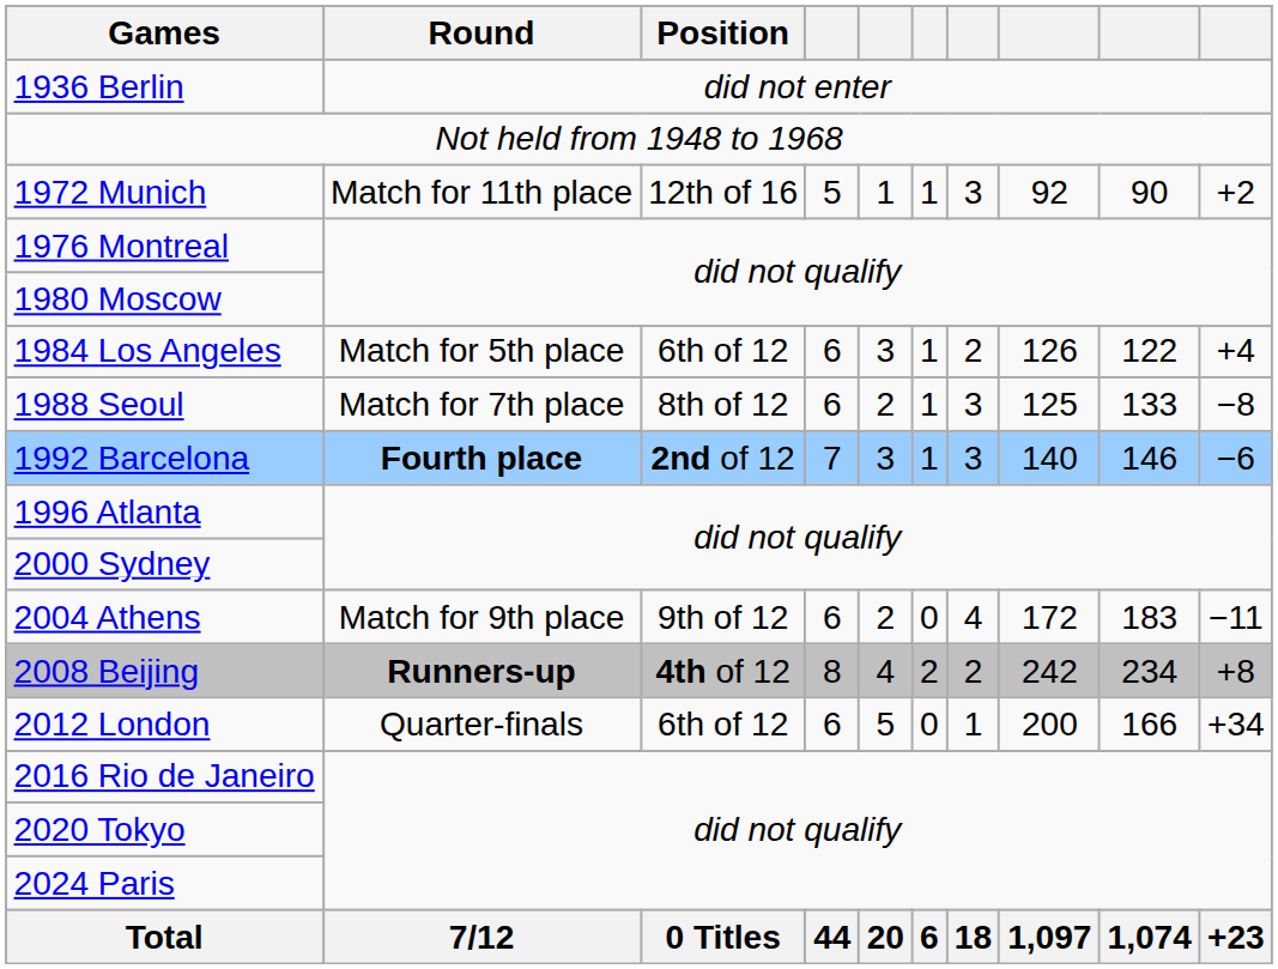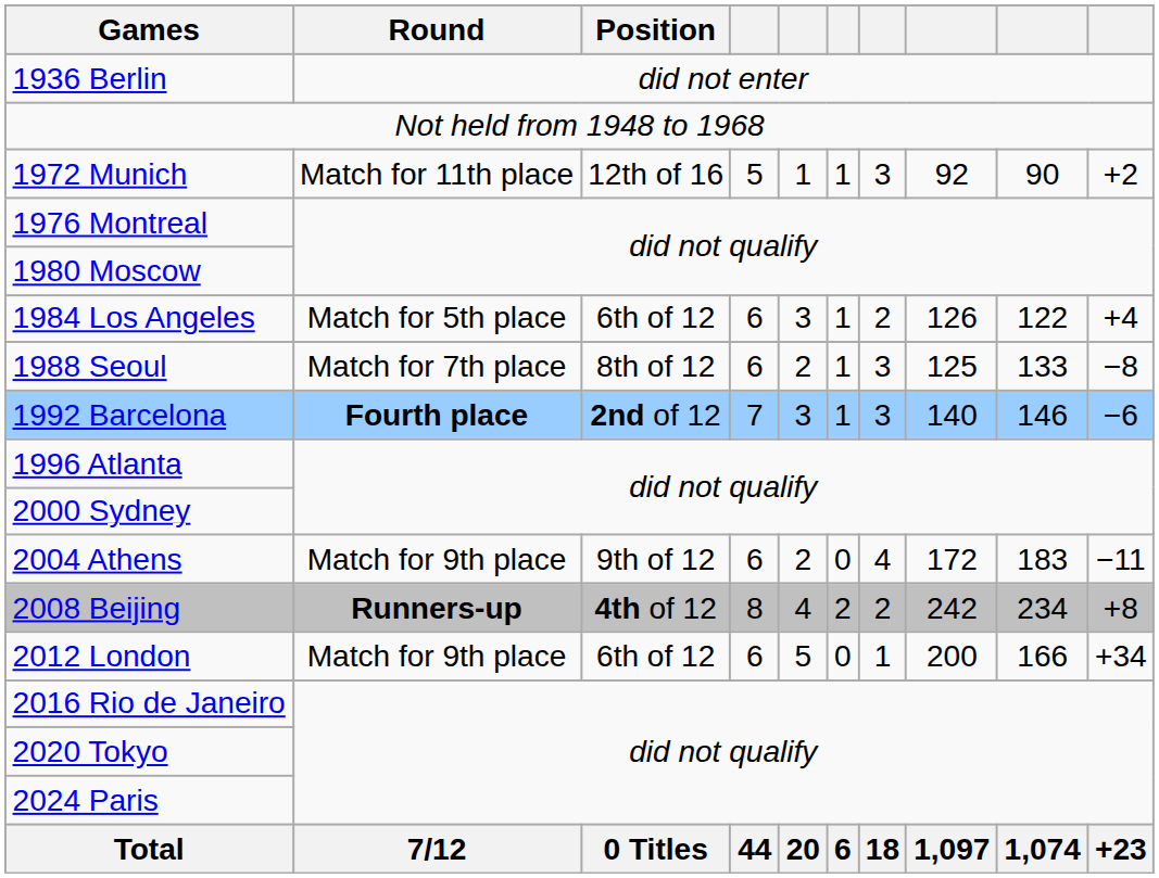 <table class="wikitable" style="font-size: 90%; text-align: center;">
 <tr>
 <th>Games</th>
 <th>Round</th>
 <th>Position</th>
 <th></th>
 <th></th>
 <th></th>
 <th></th>
 <th></th>
 <th></th>
 <th></th>
 </tr>
 <tr>
 <td style="text-align: left;"> <a href='#'>1936 Berlin</a></td>
 <td colspan="9"><em>did not enter</em></td>
 </tr>
 <tr>
 <td colspan="10"><em>Not held from 1948 to 1968</em></td>
 </tr>
 <tr>
 <td align="left"> <a href='#'>1972 Munich</a></td>
 <td>Match for 11th place</td>
 <td>12th of 16</td>
 <td>5</td>
 <td>1</td>
 <td>1</td>
 <td>3</td>
 <td>92</td>
 <td>90</td>
 <td>+2</td>
 </tr>
 <tr>
 <td style="text-align: left;"> <a href='#'>1976 Montreal</a></td>
 <td colspan="9" rowspan="2"><em>did not qualify</em></td>
 </tr>
 <tr>
 <td style="text-align: left;"> <a href='#'>1980 Moscow</a></td>
 </tr>
 <tr>
 <td style="text-align: left;"> <a href='#'>1984 Los Angeles</a></td>
 <td>Match for 5th place</td>
 <td>6th of 12</td>
 <td>6</td>
 <td>3</td>
 <td>1</td>
 <td>2</td>
 <td>126</td>
 <td>122</td>
 <td>+4</td>
 </tr>
 <tr>
 <td style="text-align: left;"> <a href='#'>1988 Seoul</a></td>
 <td>Match for 7th place</td>
 <td>8th of 12</td>
 <td>6</td>
 <td>2</td>
 <td>1</td>
 <td>3</td>
 <td>125</td>
 <td>133</td>
 <td>−8</td>
 </tr>
 <tr style="background: #9ACDFF;">
 <td style="text-align: left;"> <a href='#'>1992 Barcelona</a></td>
 <td><strong>Fourth place</strong></td>
 <td><strong>2nd</strong> of 12</td>
 <td>7</td>
 <td>3</td>
 <td>1</td>
 <td>3</td>
 <td>140</td>
 <td>146</td>
 <td>−6</td>
 </tr>
 <tr>
 <td style="text-align: left;"> <a href='#'>1996 Atlanta</a></td>
 <td colspan="9" rowspan="2"><em>did not qualify</em></td>
 </tr>
 <tr>
 <td style="text-align: left;"> <a href='#'>2000 Sydney</a></td>
 </tr>
 <tr>
 <td style="text-align: left;"> <a href='#'>2004 Athens</a></td>
 <td>Match for 9th place</td>
 <td>9th of 12</td>
 <td>6</td>
 <td>2</td>
 <td>0</td>
 <td>4</td>
 <td>172</td>
 <td>183</td>
 <td>−11</td>
 </tr>
 <tr style="background: silver;">
 <td style="text-align: left;"> <a href='#'>2008 Beijing</a></td>
 <td><strong>Runners-up</strong></td>
 <td><strong>4th</strong> of 12</td>
 <td>8</td>
 <td>4</td>
 <td>2</td>
 <td>2</td>
 <td>242</td>
 <td>234</td>
 <td>+8</td>
 </tr>
 <tr>
 <td style="text-align: left;"> <a href='#'>2012 London</a></td>
-<td>Quarter-finals</td>
+<td>Match for 9th place</td>
 <td>6th of 12</td>
 <td>6</td>
 <td>5</td>
 <td>0</td>
 <td>1</td>
 <td>200</td>
 <td>166</td>
 <td>+34</td>
 </tr>
 <tr>
 <td style="text-align: left;"> <a href='#'>2016 Rio de Janeiro</a></td>
 <td colspan="9" rowspan=3><em>did not qualify</em></td>
 </tr>
 <tr>
 <td style="text-align: left;"> <a href='#'>2020 Tokyo</a></td>
 </tr>
 <tr>
 <td style="text-align: left;"> <a href='#'>2024 Paris</a></td>
 </tr>
 <tr>
 <th>Total</th>
 <th>7/12</th>
 <th>0 Titles</th>
 <th>44</th>
 <th>20</th>
 <th>6</th>
 <th>18</th>
 <th>1,097</th>
 <th>1,074</th>
 <th>+23</th>
 </tr>
 </table>
